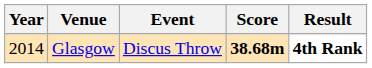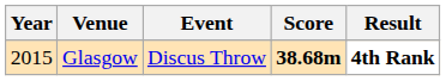 <table class="sortable wikitable" style="font-size: 95%;">
 <tr>
 <th>Year</th>
 <th>Venue</th>
 <th>Event</th>
 <th>Score</th>
 <th>Result</th>
 </tr>
 <tr>
 </tr>
 <tr style="background:#FFE4B5">
-<td align="center">2014</td>
+<td align="center">2015</td>
 <td align="left"><a href='#'>Glasgow</a></td>
 <td align="left"><a href='#'>Discus Throw</a></td>
 <td align="left"><strong>38.68m</strong></td>
 <td style="text-align:left; background:white"><strong>4th Rank</strong></td>
 </tr>
 </table>
